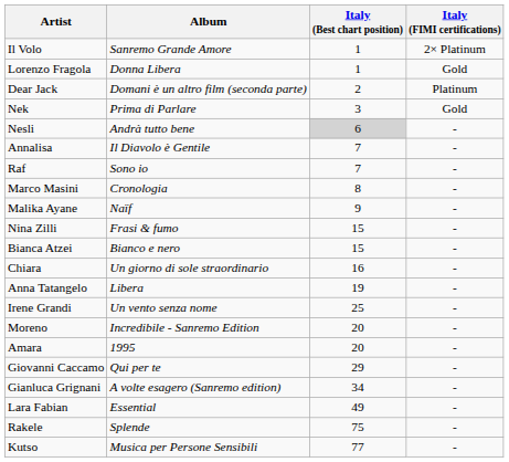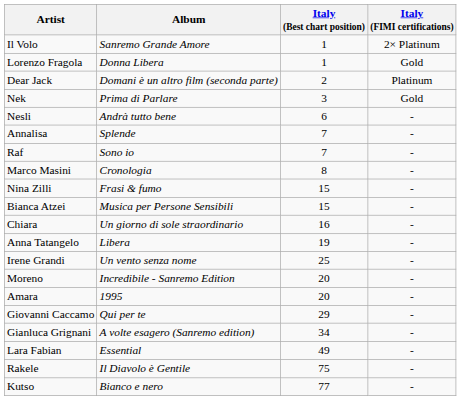 <table class="wikitable plainrowheaders">
 <tr align="center">
 <th>Artist</th>
 <th>Album</th>
 <th><a href='#'>Italy</a> <br><small>(Best chart position)</small></th>
 <th><a href='#'>Italy</a> <br><small>(FIMI certifications)</small></th>
 </tr>
 <tr>
 <td rowspan="1">Il Volo</td>
 <td><em>Sanremo Grande Amore</em></td>
 <td align="center">1</td>
 <td align="center">2× Platinum</td>
 </tr>
 <tr>
 <td rowspan="1">Lorenzo Fragola</td>
 <td><em>Donna Libera</em></td>
 <td align="center">1</td>
 <td align="center">Gold</td>
 </tr>
 <tr>
 <td rowspan="1">Dear Jack</td>
 <td><em>Domani è un altro film (seconda parte)</em></td>
 <td align="center">2</td>
 <td align="center">Platinum</td>
 </tr>
 <tr>
 <td rowspan="1">Nek</td>
 <td><em>Prima di Parlare</em></td>
 <td align="center">3</td>
 <td align="center">Gold</td>
 </tr>
 <tr>
 <td rowspan="1">Nesli</td>
 <td><em>Andrà tutto bene</em></td>
-<td align="center" style="background: lightgrey;">6</td>
+<td align="center">6</td>
 <td align="center">-</td>
 </tr>
 <tr>
 <td rowspan="1">Annalisa</td>
-<td><em>Il Diavolo è Gentile</em></td>
+<td><em>Splende</em></td>
 <td align="center">7</td>
 <td align="center">-</td>
 </tr>
 <tr>
 <td rowspan="1">Raf</td>
 <td><em>Sono io</em></td>
 <td align="center">7</td>
 <td align="center">-</td>
 </tr>
 <tr>
 <td rowspan="1">Marco Masini</td>
 <td><em>Cronologia</em></td>
 <td align="center">8</td>
 <td align="center">-</td>
 </tr>
 <tr>
-<td rowspan="1">Malika Ayane</td>
-<td><em>Naïf</em></td>
-<td align="center">9</td>
-<td align="center">-</td>
-</tr>
-<tr>
 <td rowspan="1">Nina Zilli</td>
 <td><em>Frasi & fumo</em></td>
 <td align="center">15</td>
 <td align="center">-</td>
 </tr>
 <tr>
 <td rowspan="1">Bianca Atzei</td>
-<td><em>Bianco e nero</em></td>
+<td><em>Musica per Persone Sensibili</em></td>
 <td align="center">15</td>
 <td align="center">-</td>
 </tr>
 <tr>
 <td rowspan="1">Chiara</td>
 <td><em>Un giorno di sole straordinario</em></td>
 <td align="center">16</td>
 <td align="center">-</td>
 </tr>
 <tr>
 <td rowspan="1">Anna Tatangelo</td>
 <td><em>Libera</em></td>
 <td align="center">19</td>
 <td align="center">-</td>
 </tr>
 <tr>
 <td rowspan="1">Irene Grandi</td>
 <td><em>Un vento senza nome</em></td>
 <td align="center">25</td>
 <td align="center">-</td>
 </tr>
 <tr>
 <td rowspan="1">Moreno</td>
 <td><em>Incredibile - Sanremo Edition</em></td>
 <td align="center">20</td>
 <td align="center">-</td>
 </tr>
 <tr>
 <td rowspan="1">Amara</td>
 <td><em>1995</em></td>
 <td align="center">20</td>
 <td align="center">-</td>
 </tr>
 <tr>
 <td rowspan="1">Giovanni Caccamo</td>
 <td><em>Qui per te</em></td>
 <td align="center">29</td>
 <td align="center">-</td>
 </tr>
 <tr>
 <td rowspan="1">Gianluca Grignani</td>
 <td><em>A volte esagero (Sanremo edition)</em></td>
 <td align="center">34</td>
 <td align="center">-</td>
 </tr>
 <tr>
 <td rowspan="1">Lara Fabian</td>
 <td><em>Essential</em></td>
 <td align="center">49</td>
 <td align="center">-</td>
 </tr>
 <tr>
 <td rowspan="1">Rakele</td>
-<td><em>Splende</em></td>
+<td><em>Il Diavolo è Gentile</em></td>
 <td align="center">75</td>
 <td align="center">-</td>
 </tr>
 <tr>
 <td rowspan="1">Kutso</td>
-<td><em>Musica per Persone Sensibili</em></td>
+<td><em>Bianco e nero</em></td>
 <td align="center">77</td>
 <td align="center">-</td>
 </tr>
 </table>
